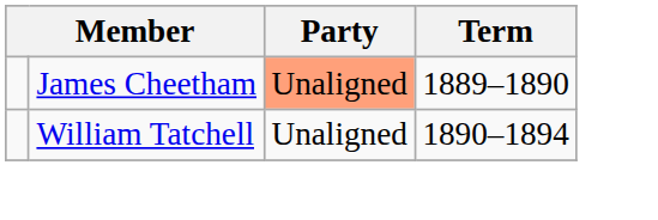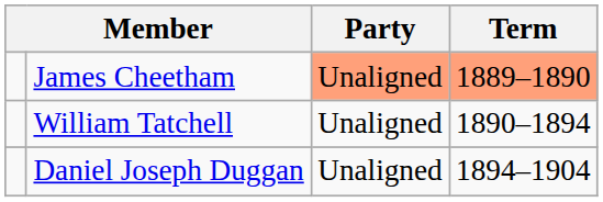 <table class="wikitable">
 <tr>
 <th colspan="2">Member</th>
 <th>Party</th>
 <th>Term</th>
 </tr>
 <tr>
 <td> </td>
 <td><a href='#'>James Cheetham</a></td>
 <td style="background: lightsalmon;">Unaligned</td>
-<td>1889–1890</td>
+<td style="background: lightsalmon;">1889–1890</td>
 </tr>
 <tr>
 <td> </td>
 <td><a href='#'>William Tatchell</a></td>
 <td>Unaligned</td>
 <td>1890–1894</td>
 </tr>
+<tr>
+<td> </td>
+<td><a href='#'>Daniel Joseph Duggan</a></td>
+<td>Unaligned</td>
+<td>1894–1904</td>
+</tr>
 </table>
